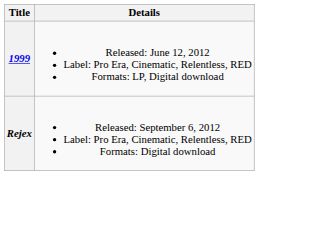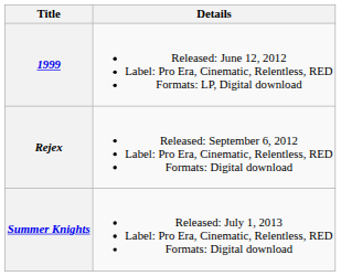 <table class="wikitable plainrowheaders" style="text-align:center;">
 <tr>
 <th scope="col">Title</th>
 <th scope="col">Details</th>
 </tr>
 <tr>
 <th scope="row"><em><a href='#'>1999</a></em></th>
 <td><br><ul><li>Released: June 12, 2012</li><li>Label: Pro Era, Cinematic, Relentless, RED</li><li>Formats: LP, Digital download</li></ul></td>
 </tr>
 <tr>
 <th scope="row"><em>Rejex</em></th>
 <td><br><ul><li>Released: September 6, 2012</li><li>Label: Pro Era, Cinematic, Relentless, RED</li><li>Formats: Digital download</li></ul></td>
 </tr>
+<tr>
+<th scope="row"><em><a href='#'>Summer Knights</a></em></th>
+<td><br><ul><li>Released: July 1, 2013</li><li>Label: Pro Era, Cinematic, Relentless, RED</li><li>Formats: Digital download</li></ul></td>
+</tr>
 </table>
